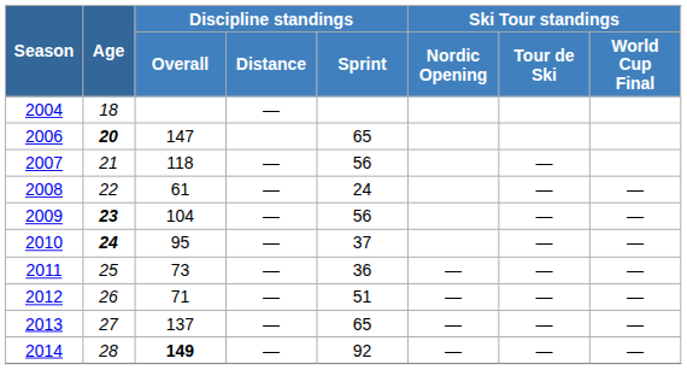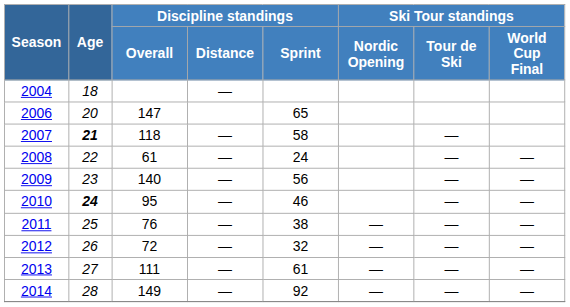 <table class="wikitable" style="font-size:95%; text-align:center; border:grey solid 1px; border-collapse:collapse; background:#ffffff;">
 <tr>
 <th style="background-color:#369; color:white; width:60px;" rowspan="2"> Season </th>
 <th style="background-color:#369; color:white; width:40px;" rowspan="2"> Age </th>
 <th style="background-color:#4180be; color:white;" colspan="3">Discipline standings</th>
 <th style="background-color:#4180be; color:white;" colspan="3">Ski Tour standings</th>
 </tr>
 <tr>
 <th style="background-color:#4180be; color:white; width:75px;">Overall</th>
 <th style="background-color:#4180be; color:white; width:75px;">Distance</th>
 <th style="background-color:#4180be; color:white; width:75px;">Sprint</th>
 <th style="background-color:#4180be; color:white; width:75px;">Nordic<br>Opening</th>
 <th style="background-color:#4180be; color:white; width:75px;">Tour de<br>Ski</th>
 <th style="background-color:#4180be; color:white; width:75px;">World Cup<br>Final</th>
 </tr>
 <tr>
 <td><a href='#'>2004</a></td>
 <td><em>18</em></td>
 <td></td>
 <td>—</td>
 <td></td>
 <td></td>
 <td></td>
 <td></td>
 </tr>
 <tr>
 <td><a href='#'>2006</a></td>
-<td><strong><em>20</em></strong></td>
+<td><em>20</em></td>
 <td>147</td>
 <td></td>
 <td>65</td>
 <td></td>
 <td></td>
 <td></td>
 </tr>
 <tr>
 <td><a href='#'>2007</a></td>
-<td><em>21</em></td>
+<td><strong><em>21</em></strong></td>
 <td>118</td>
 <td>—</td>
-<td>56</td>
+<td>58</td>
 <td></td>
 <td>—</td>
 <td></td>
 </tr>
 <tr>
 <td><a href='#'>2008</a></td>
 <td><em>22</em></td>
 <td>61</td>
 <td>—</td>
 <td>24</td>
 <td></td>
 <td>—</td>
 <td>—</td>
 </tr>
 <tr>
 <td><a href='#'>2009</a></td>
-<td><strong><em>23</em></strong></td>
-<td>104</td>
+<td><em>23</em></td>
+<td>140</td>
 <td>—</td>
 <td>56</td>
 <td></td>
 <td>—</td>
 <td>—</td>
 </tr>
 <tr>
 <td><a href='#'>2010</a></td>
 <td><strong><em>24</em></strong></td>
 <td>95</td>
 <td>—</td>
-<td>37</td>
+<td>46</td>
 <td></td>
 <td>—</td>
 <td>—</td>
 </tr>
 <tr>
 <td><a href='#'>2011</a></td>
 <td><em>25</em></td>
-<td>73</td>
+<td>76</td>
 <td>—</td>
-<td>36</td>
+<td>38</td>
 <td>—</td>
 <td>—</td>
 <td>—</td>
 </tr>
 <tr>
 <td><a href='#'>2012</a></td>
 <td><em>26</em></td>
-<td>71</td>
+<td>72</td>
 <td>—</td>
-<td>51</td>
+<td>32</td>
 <td>—</td>
 <td>—</td>
 <td>—</td>
 </tr>
 <tr>
 <td><a href='#'>2013</a></td>
 <td><em>27</em></td>
-<td>137</td>
+<td>111</td>
 <td>—</td>
-<td>65</td>
+<td>61</td>
 <td>—</td>
 <td>—</td>
 <td>—</td>
 </tr>
 <tr>
 <td><a href='#'>2014</a></td>
 <td><em>28</em></td>
-<td><strong>149</strong></td>
+<td>149</td>
 <td>—</td>
 <td>92</td>
 <td>—</td>
 <td>—</td>
 <td>—</td>
 </tr>
 <tr>
 </tr>
 </table>
